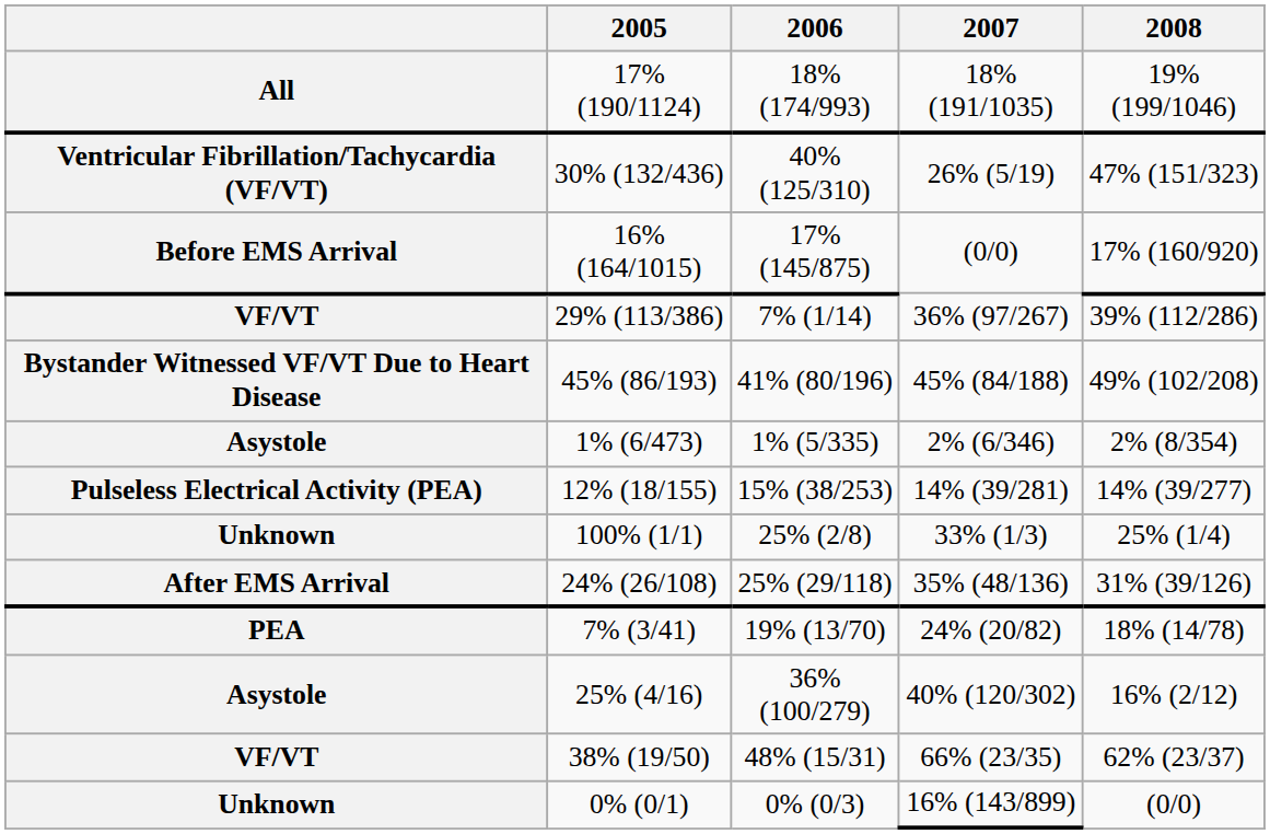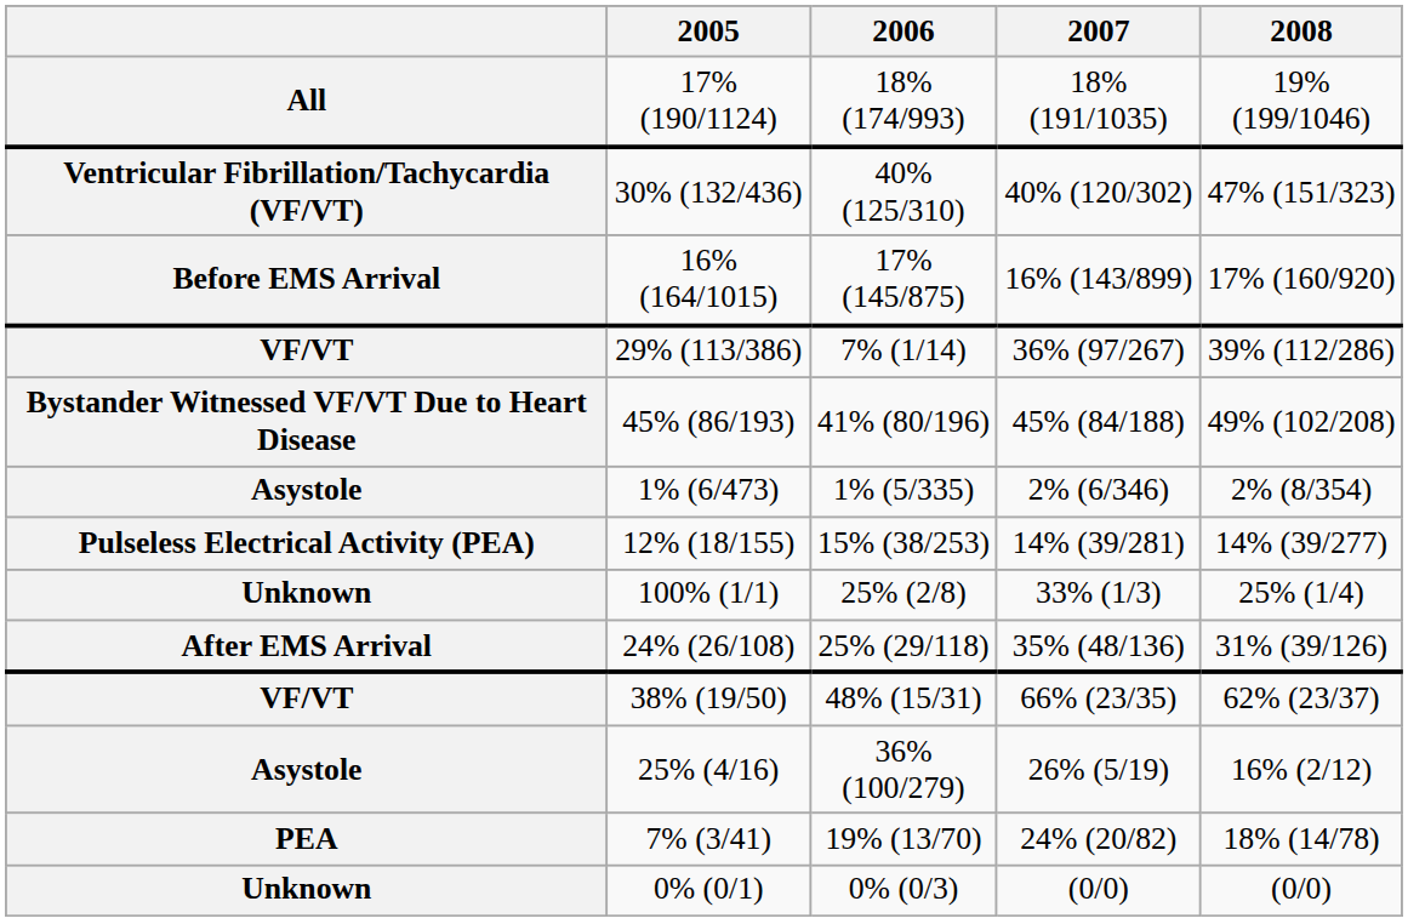 <table class="wikitable" border="1" style="text-align:center; font-size:85%;">
 <tr>
 <th></th>
 <th>2005</th>
 <th>2006</th>
 <th>2007</th>
 <th>2008</th>
 </tr>
 <tr>
 <th style="border-bottom:2px solid #000">All</th>
 <td style="border-bottom:2px solid #000">17% (190/1124)</td>
 <td style="border-bottom:2px solid #000">18% (174/993)</td>
 <td style="border-bottom:2px solid #000">18% (191/1035)</td>
 <td style="border-bottom:2px solid #000">19% (199/1046)</td>
 </tr>
 <tr>
 <th>Ventricular Fibrillation/Tachycardia (VF/VT)</th>
 <td>30% (132/436)</td>
 <td>40% (125/310)</td>
-<td>26% (5/19)</td>
+<td>40% (120/302)</td>
 <td>47% (151/323)</td>
 </tr>
 <tr>
 <th style="border-bottom:2px solid #000">Before EMS Arrival</th>
 <td style="border-bottom:2px solid #000">16% (164/1015)</td>
 <td style="border-bottom:2px solid #000">17% (145/875)</td>
-<td>(0/0)</td>
+<td style="border-bottom:2px solid #000">16% (143/899)</td>
 <td style="border-bottom:2px solid #000">17% (160/920)</td>
 </tr>
 <tr>
 <th>VF/VT</th>
 <td>29% (113/386)</td>
 <td>7% (1/14)</td>
 <td>36% (97/267)</td>
 <td>39% (112/286)</td>
 </tr>
 <tr>
 <th>Bystander Witnessed VF/VT Due to Heart Disease</th>
 <td>45% (86/193)</td>
 <td>41% (80/196)</td>
 <td>45% (84/188)</td>
 <td>49% (102/208)</td>
 </tr>
 <tr>
 <th>Asystole</th>
 <td>1% (6/473)</td>
 <td>1% (5/335)</td>
 <td>2% (6/346)</td>
 <td>2% (8/354)</td>
 </tr>
 <tr>
 <th>Pulseless Electrical Activity (PEA)</th>
 <td>12% (18/155)</td>
 <td>15% (38/253)</td>
 <td>14% (39/281)</td>
 <td>14% (39/277)</td>
 </tr>
 <tr>
 <th>Unknown</th>
 <td>100% (1/1)</td>
 <td>25% (2/8)</td>
 <td>33% (1/3)</td>
 <td>25% (1/4)</td>
 </tr>
 <tr>
 <th style="border-bottom:2px solid #000">After EMS Arrival</th>
 <td style="border-bottom:2px solid #000">24% (26/108)</td>
 <td style="border-bottom:2px solid #000">25% (29/118)</td>
 <td style="border-bottom:2px solid #000">35% (48/136)</td>
 <td style="border-bottom:2px solid #000">31% (39/126)</td>
 </tr>
 <tr>
+<th>VF/VT</th>
+<td>38% (19/50)</td>
+<td>48% (15/31)</td>
+<td>66% (23/35)</td>
+<td>62% (23/37)</td>
+</tr>
+<tr>
+<th>Asystole</th>
+<td>25% (4/16)</td>
+<td>36% (100/279)</td>
+<td>26% (5/19)</td>
+<td>16% (2/12)</td>
+</tr>
+<tr>
 <th>PEA</th>
 <td>7% (3/41)</td>
 <td>19% (13/70)</td>
 <td>24% (20/82)</td>
 <td>18% (14/78)</td>
 </tr>
 <tr>
-<th>Asystole</th>
-<td>25% (4/16)</td>
-<td>36% (100/279)</td>
-<td>40% (120/302)</td>
-<td>16% (2/12)</td>
-</tr>
-<tr>
-<th>VF/VT</th>
-<td>38% (19/50)</td>
-<td>48% (15/31)</td>
-<td>66% (23/35)</td>
-<td>62% (23/37)</td>
-</tr>
-<tr>
 <th>Unknown</th>
 <td>0% (0/1)</td>
 <td>0% (0/3)</td>
-<td style="border-bottom:2px solid #000">16% (143/899)</td>
+<td>(0/0)</td>
 <td>(0/0)</td>
 </tr>
 </table>
